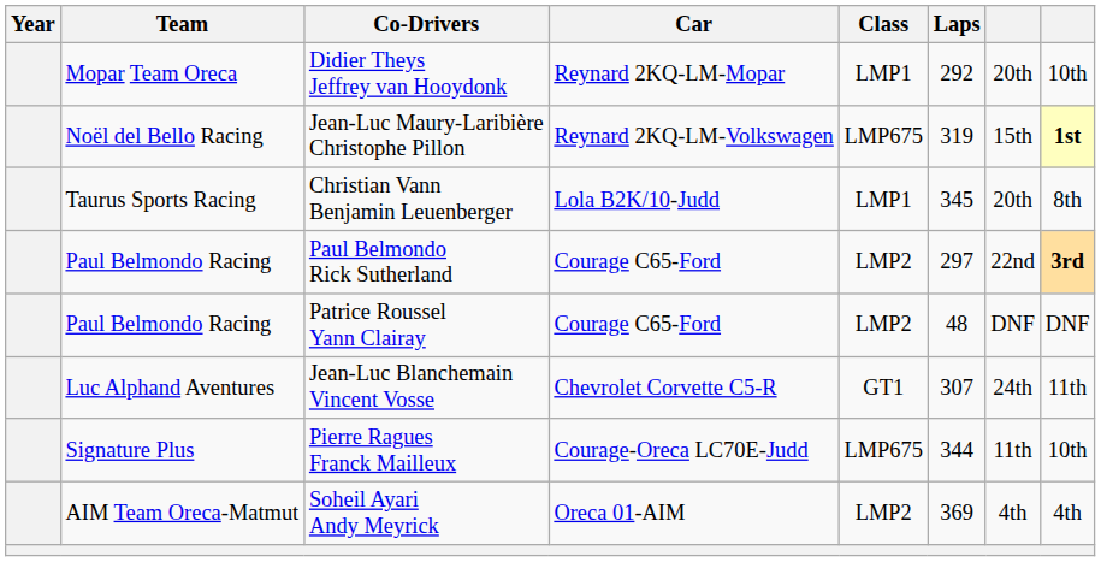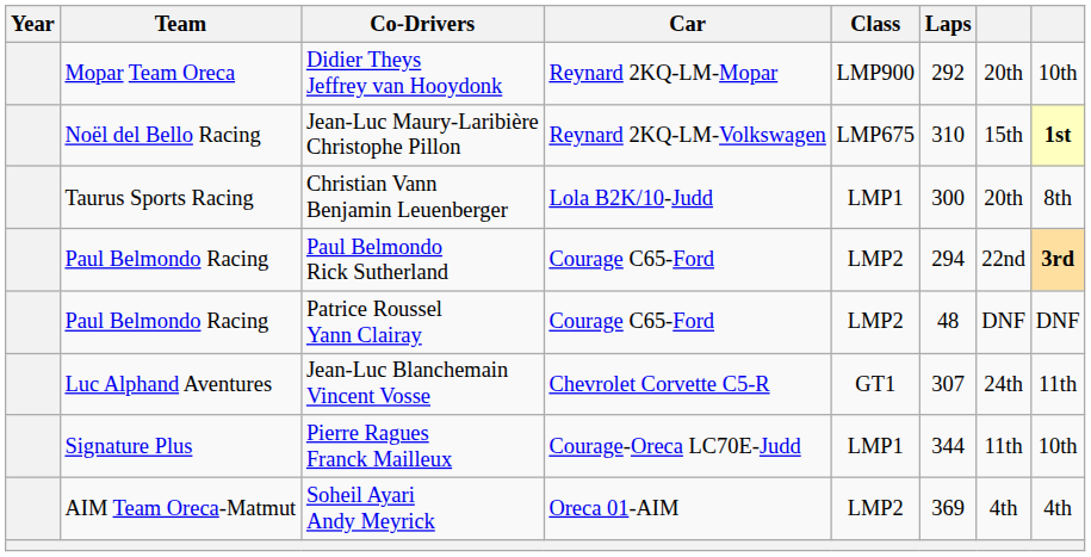 <table class="wikitable" style="text-align:center; font-size:90%">
 <tr>
 <th>Year</th>
 <th>Team</th>
 <th>Co-Drivers</th>
 <th>Car</th>
 <th>Class</th>
 <th>Laps</th>
 <th></th>
 <th></th>
 </tr>
 <tr>
 <th></th>
 <td align="left"> <a href='#'>Mopar</a> <a href='#'>Team Oreca</a></td>
 <td align="left"> <a href='#'>Didier Theys</a><br> <a href='#'>Jeffrey van Hooydonk</a></td>
 <td align="left"><a href='#'>Reynard</a> 2KQ-LM-<a href='#'>Mopar</a></td>
-<td>LMP1</td>
+<td>LMP900</td>
 <td>292</td>
 <td>20th</td>
 <td>10th</td>
 </tr>
 <tr>
 <th></th>
 <td align="left"> <a href='#'>Noël del Bello</a> Racing</td>
 <td align="left"> Jean-Luc Maury-Laribière<br> Christophe Pillon</td>
 <td align="left"><a href='#'>Reynard</a> 2KQ-LM-<a href='#'>Volkswagen</a></td>
 <td>LMP675</td>
-<td>319</td>
+<td>310</td>
 <td>15th</td>
 <td style="background:#FFFFBF;"><strong>1st</strong></td>
 </tr>
 <tr>
 <th></th>
 <td align="left"> Taurus Sports Racing</td>
 <td align="left"> Christian Vann<br> Benjamin Leuenberger</td>
 <td align="left"><a href='#'>Lola B2K/10</a>-<a href='#'>Judd</a></td>
 <td>LMP1</td>
-<td>345</td>
+<td>300</td>
 <td>20th</td>
 <td>8th</td>
 </tr>
 <tr>
 <th></th>
 <td align="left"> <a href='#'>Paul Belmondo</a> Racing</td>
 <td align="left"> <a href='#'>Paul Belmondo</a><br> Rick Sutherland</td>
 <td align="left"><a href='#'>Courage</a> C65-<a href='#'>Ford</a></td>
 <td>LMP2</td>
-<td>297</td>
+<td>294</td>
 <td>22nd</td>
 <td style="background:#FFDF9F;"><strong>3rd</strong></td>
 </tr>
 <tr>
 <th></th>
 <td align="left"> <a href='#'>Paul Belmondo</a> Racing</td>
 <td align="left"> Patrice Roussel<br> <a href='#'>Yann Clairay</a></td>
 <td align="left"><a href='#'>Courage</a> C65-<a href='#'>Ford</a></td>
 <td>LMP2</td>
 <td>48</td>
 <td>DNF</td>
 <td>DNF</td>
 </tr>
 <tr>
 <th></th>
 <td align="left"> <a href='#'>Luc Alphand</a> Aventures</td>
 <td align="left"> Jean-Luc Blanchemain<br> <a href='#'>Vincent Vosse</a></td>
 <td align="left"><a href='#'>Chevrolet Corvette C5-R</a></td>
 <td>GT1</td>
 <td>307</td>
 <td>24th</td>
 <td>11th</td>
 </tr>
 <tr>
 <th></th>
 <td align="left"> <a href='#'>Signature Plus</a></td>
 <td align="left"> <a href='#'>Pierre Ragues</a><br> <a href='#'>Franck Mailleux</a></td>
 <td align="left"><a href='#'>Courage</a>-<a href='#'>Oreca</a> LC70E-<a href='#'>Judd</a></td>
-<td>LMP675</td>
+<td>LMP1</td>
 <td>344</td>
 <td>11th</td>
 <td>10th</td>
 </tr>
 <tr>
 <th></th>
 <td align="left"> AIM <a href='#'>Team Oreca</a>-Matmut</td>
 <td align="left"> <a href='#'>Soheil Ayari</a><br> <a href='#'>Andy Meyrick</a></td>
 <td align="left"><a href='#'>Oreca 01</a>-AIM</td>
 <td>LMP2</td>
 <td>369</td>
 <td>4th</td>
 <td>4th</td>
 </tr>
 <tr>
 <th colspan="8"></th>
 </tr>
 </table>
